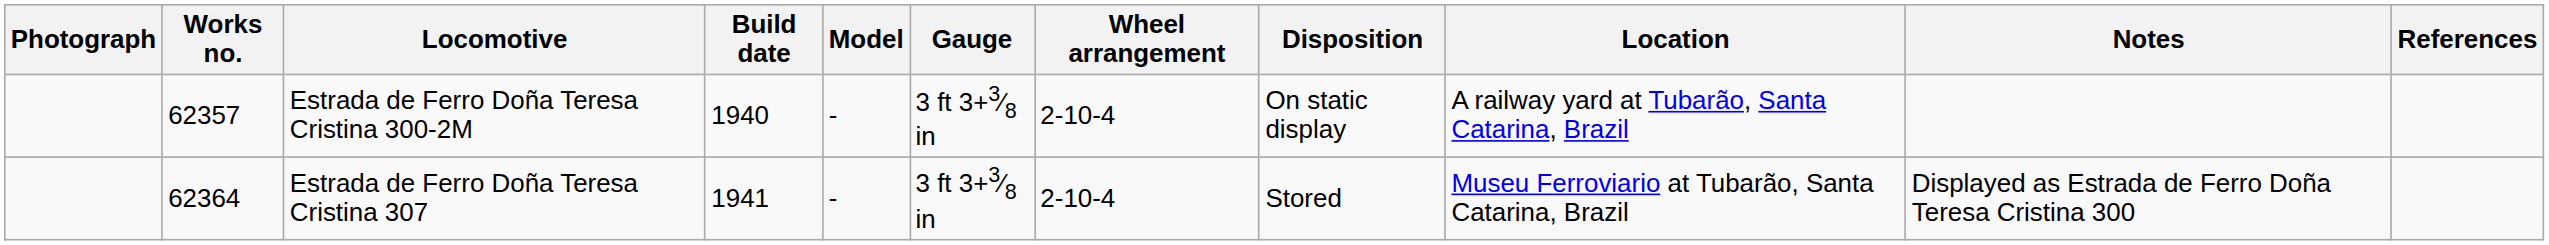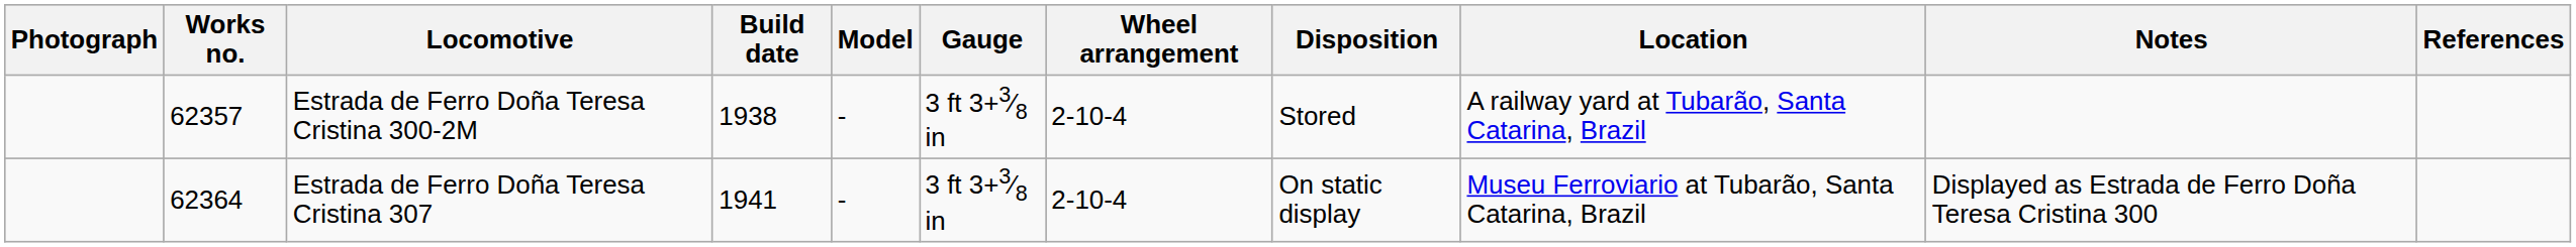 <table class="wikitable">
 <tr>
 <th>Photograph</th>
 <th>Works no.</th>
 <th>Locomotive</th>
 <th>Build date</th>
 <th>Model</th>
 <th>Gauge</th>
 <th>Wheel arrangement</th>
 <th>Disposition</th>
 <th>Location</th>
 <th>Notes</th>
 <th>References</th>
 </tr>
 <tr>
 <td></td>
 <td>62357</td>
 <td>Estrada de Ferro Doña Teresa Cristina 300-2M</td>
-<td>1940</td>
+<td>1938</td>
 <td>-</td>
 <td>3 ft 3+<sup>3</sup>⁄<sub>8</sub> in</td>
 <td>2-10-4</td>
-<td>On static display</td>
+<td>Stored</td>
 <td>A railway yard at <a href='#'>Tubarão</a>, <a href='#'>Santa Catarina</a>, <a href='#'>Brazil</a></td>
 <td></td>
 <td></td>
 </tr>
 <tr>
 <td></td>
 <td>62364</td>
 <td>Estrada de Ferro Doña Teresa Cristina 307</td>
 <td>1941</td>
 <td>-</td>
 <td>3 ft 3+<sup>3</sup>⁄<sub>8</sub> in</td>
 <td>2-10-4</td>
-<td>Stored</td>
+<td>On static display</td>
 <td><a href='#'>Museu Ferroviario</a> at Tubarão, Santa Catarina, Brazil</td>
 <td>Displayed as Estrada de Ferro Doña Teresa Cristina 300</td>
 <td></td>
 </tr>
 </table>
